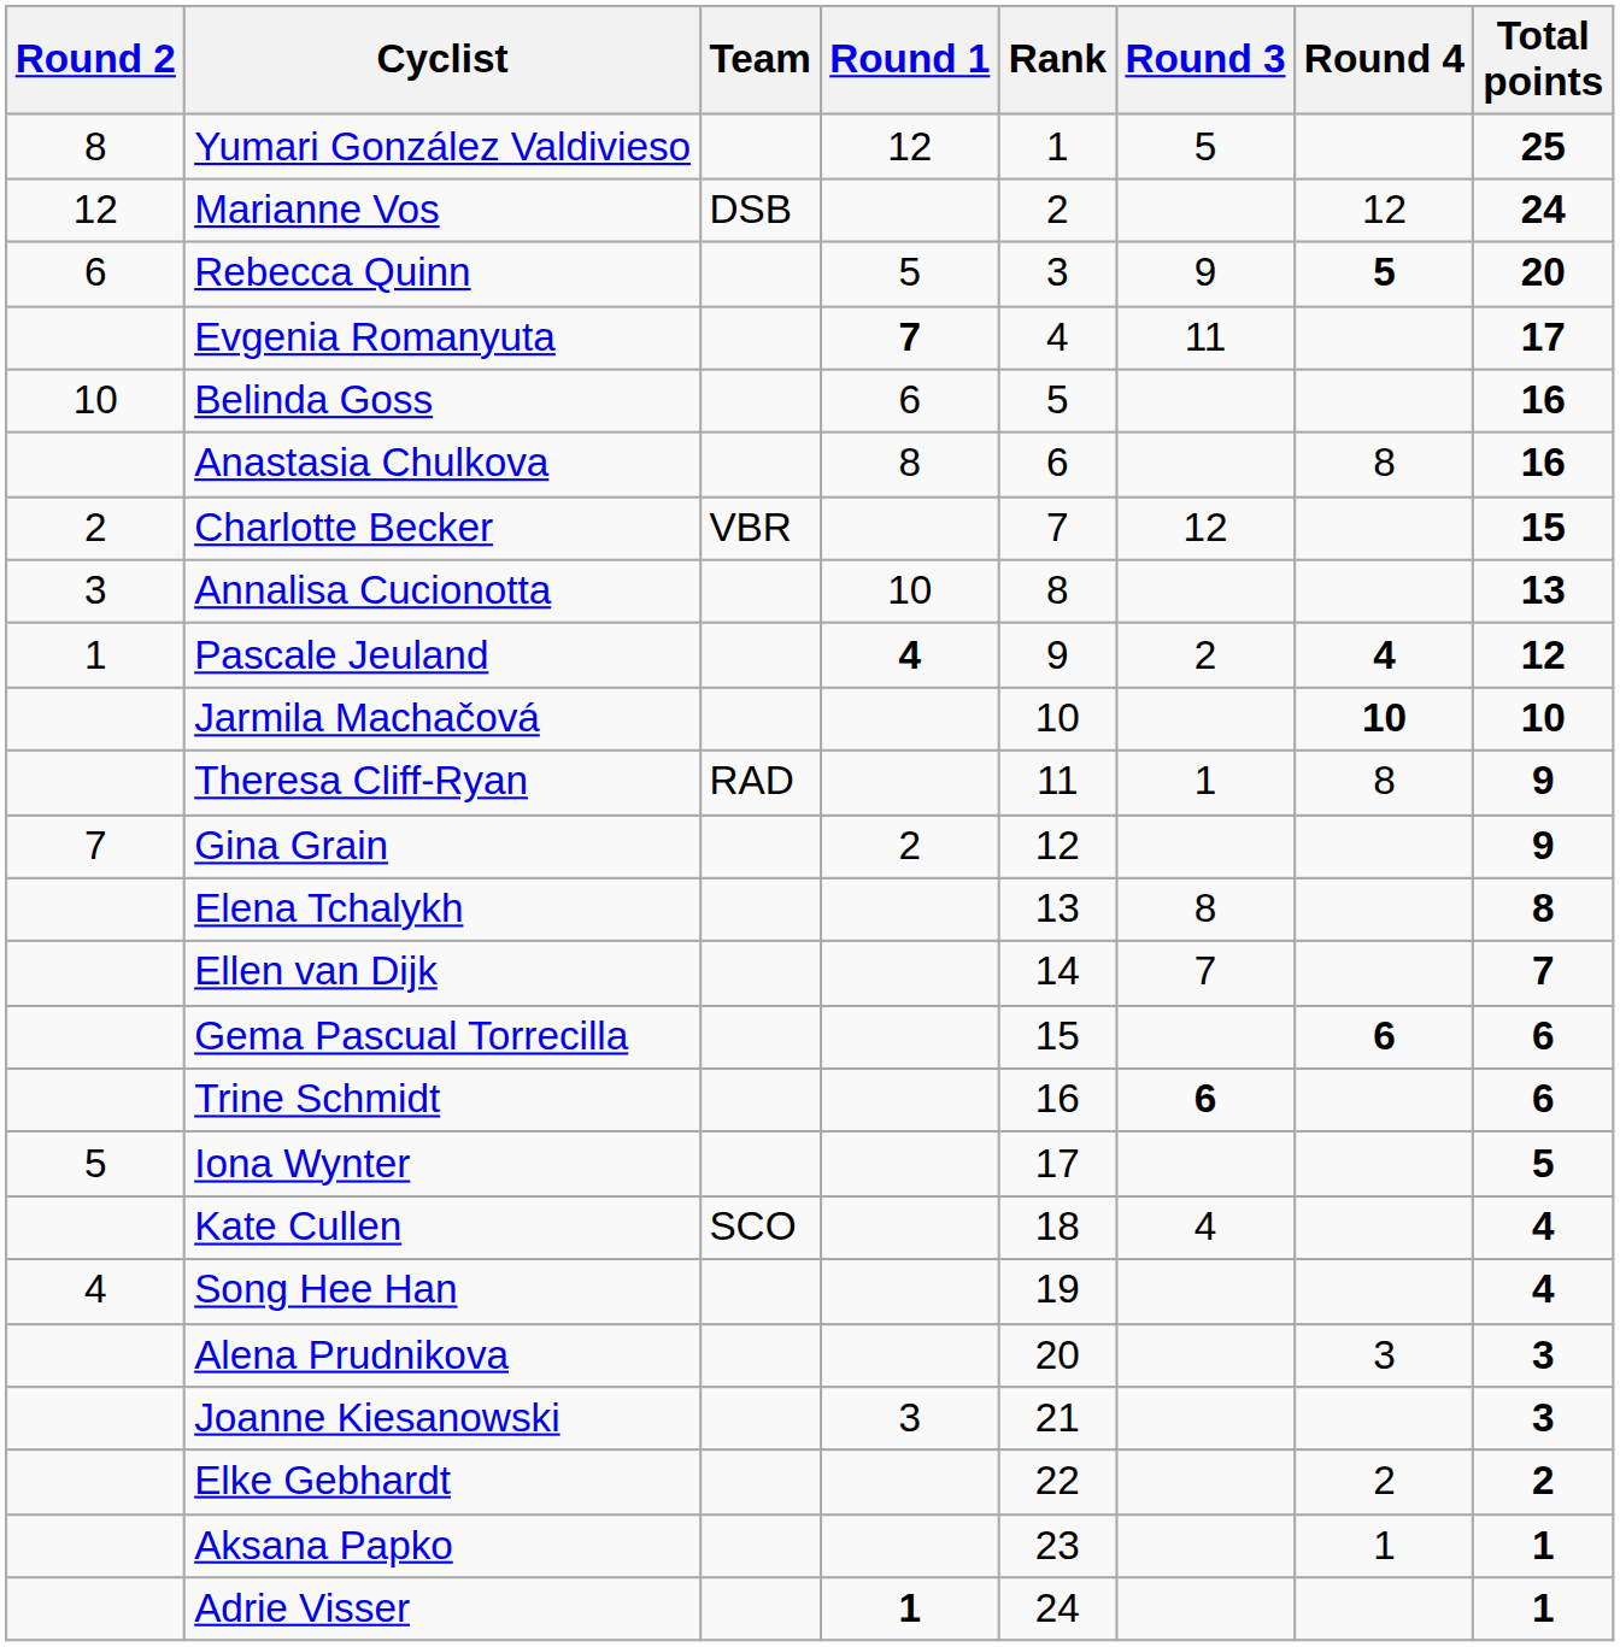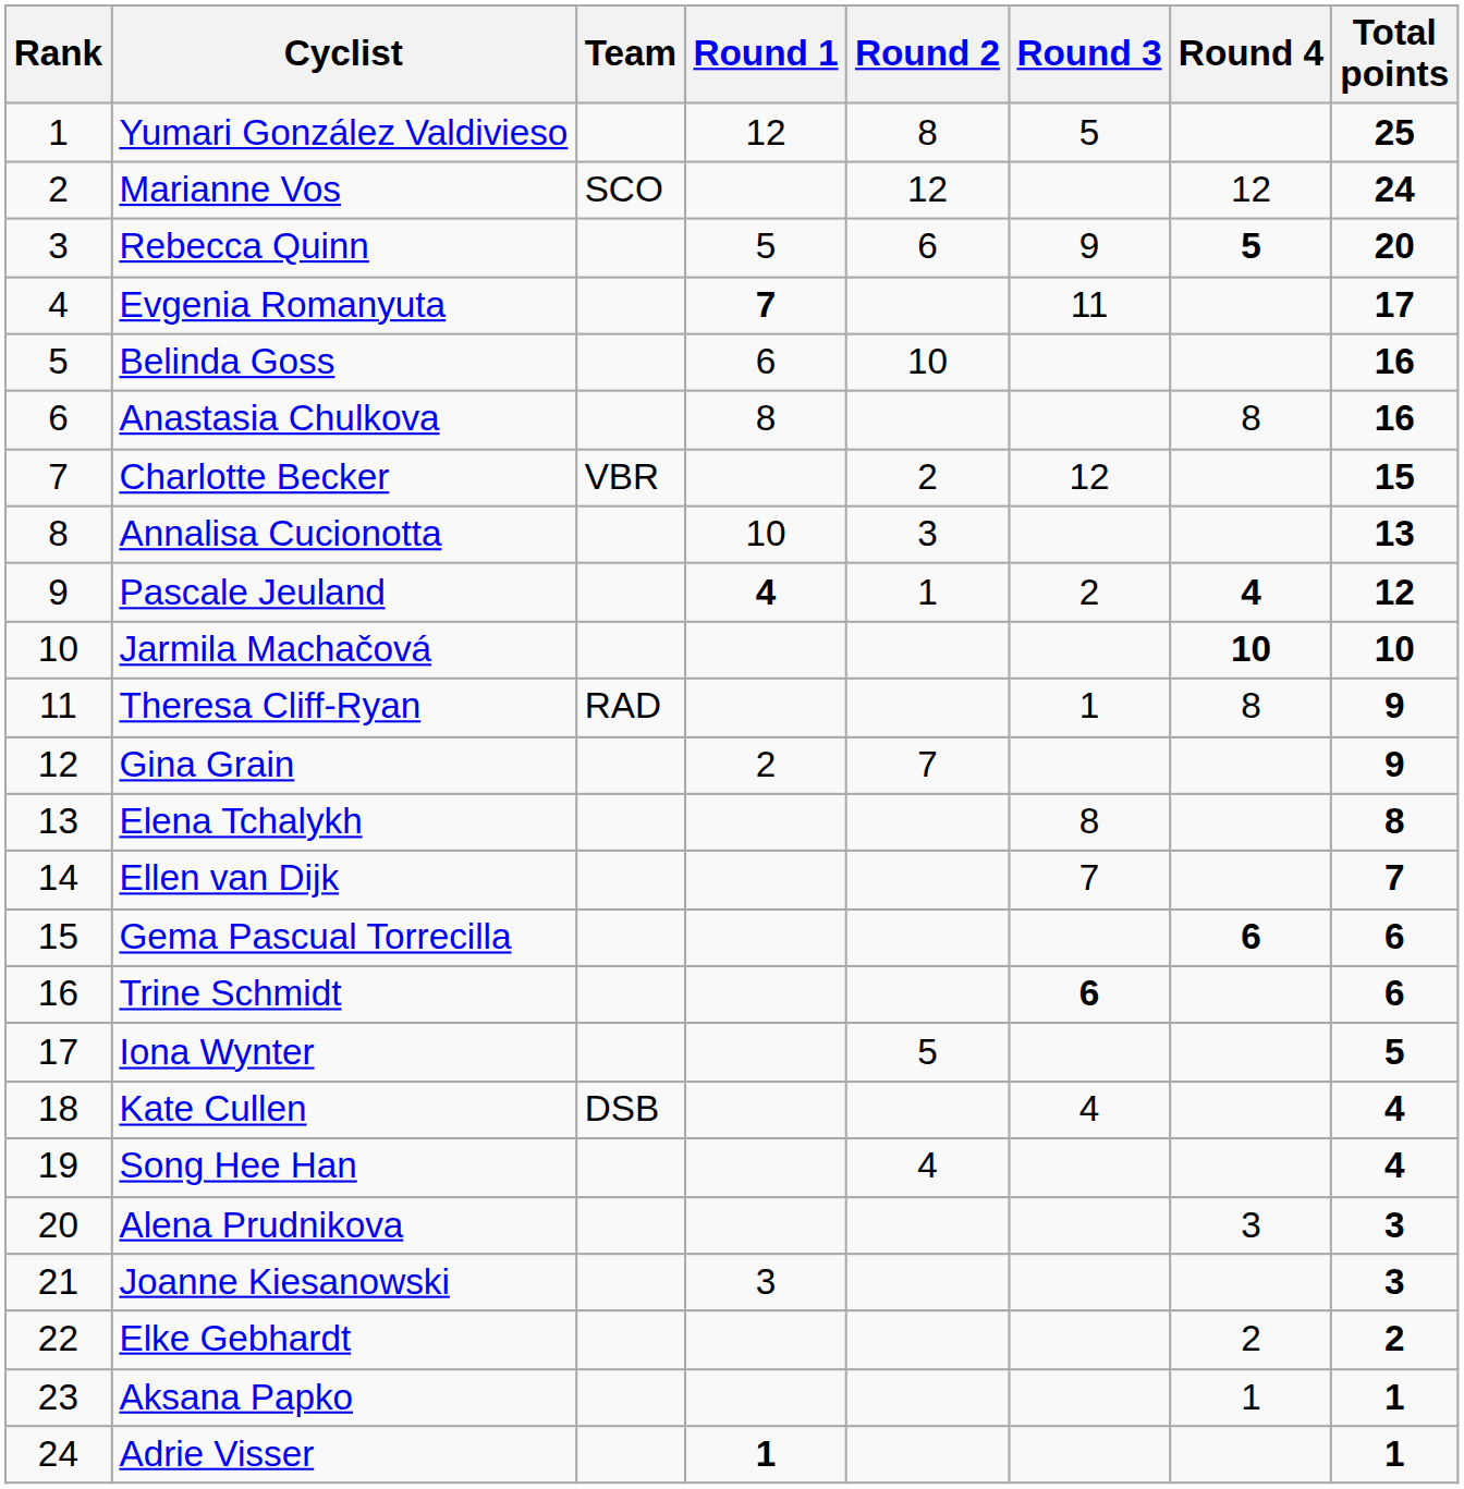 <table class=wikitable sortable style=text-align:center;>
 <tr>
-<th><a href='#'>Round 2</a></th>
+<th>Rank</th>
 <th class=unsortable>Cyclist</th>
 <th>Team</th>
 <th><a href='#'>Round 1</a></th>
-<th>Rank</th>
+<th><a href='#'>Round 2</a></th>
 <th><a href='#'>Round 3</a></th>
 <th>Round 4</th>
 <th>Total<br>points</th>
 </tr>
 <tr>
-<td>8</td>
+<td align=center>1</td>
 <td align=left><a href='#'>Yumari González Valdivieso</a></td>
 <td align=left></td>
 <td>12</td>
-<td align=center>1</td>
+<td>8</td>
 <td>5</td>
 <td></td>
 <td><strong>25</strong></td>
 </tr>
 <tr>
+<td align=center>2</td>
+<td align=left><a href='#'>Marianne Vos</a></td>
+<td align=left>SCO</td>
+<td></td>
 <td>12</td>
-<td align=left><a href='#'>Marianne Vos</a></td>
-<td align=left>DSB</td>
-<td></td>
-<td align=center>2</td>
 <td></td>
 <td>12</td>
 <td><strong>24</strong></td>
 </tr>
 <tr>
-<td>6</td>
+<td align=center>3</td>
 <td align=left><a href='#'>Rebecca Quinn</a></td>
 <td align=left></td>
 <td>5</td>
-<td align=center>3</td>
+<td>6</td>
 <td>9</td>
 <td><strong>5</strong></td>
 <td><strong>20</strong></td>
 </tr>
 <tr>
-<td></td>
+<td align=center>4</td>
 <td align=left><a href='#'>Evgenia Romanyuta</a></td>
 <td align=left></td>
 <td><strong>7</strong></td>
-<td align=center>4</td>
+<td></td>
 <td>11</td>
 <td></td>
 <td><strong>17</strong></td>
 </tr>
 <tr>
-<td>10</td>
+<td align=center>5</td>
 <td align=left><a href='#'>Belinda Goss</a></td>
 <td align=left></td>
 <td>6</td>
-<td align=center>5</td>
+<td>10</td>
 <td></td>
 <td></td>
 <td><strong>16</strong></td>
 </tr>
 <tr>
-<td></td>
+<td align=center>6</td>
 <td align=left><a href='#'>Anastasia Chulkova</a></td>
 <td align=left></td>
 <td>8</td>
-<td align=center>6</td>
+<td></td>
 <td></td>
 <td>8</td>
 <td><strong>16</strong></td>
 </tr>
 <tr>
-<td>2</td>
+<td align=center>7</td>
 <td align=left><a href='#'>Charlotte Becker</a></td>
 <td align=left>VBR</td>
 <td></td>
-<td align=center>7</td>
+<td>2</td>
 <td>12</td>
 <td></td>
 <td><strong>15</strong></td>
 </tr>
 <tr>
-<td>3</td>
+<td align=center>8</td>
 <td align=left><a href='#'>Annalisa Cucionotta</a></td>
 <td align=left></td>
 <td>10</td>
-<td align=center>8</td>
+<td>3</td>
 <td></td>
 <td></td>
 <td><strong>13</strong></td>
 </tr>
 <tr>
-<td>1</td>
+<td align=center>9</td>
 <td align=left><a href='#'>Pascale Jeuland</a></td>
 <td align=left></td>
 <td><strong>4</strong></td>
-<td align=center>9</td>
+<td>1</td>
 <td>2</td>
 <td><strong>4</strong></td>
 <td><strong>12</strong></td>
 </tr>
 <tr>
-<td></td>
+<td align=center>10</td>
 <td align=left><a href='#'>Jarmila Machačová</a></td>
 <td align=left></td>
 <td></td>
-<td align=center>10</td>
+<td></td>
 <td></td>
 <td><strong>10</strong></td>
 <td><strong>10</strong></td>
 </tr>
 <tr>
-<td></td>
+<td align=center>11</td>
 <td align=left><a href='#'>Theresa Cliff-Ryan</a></td>
 <td align=left>RAD</td>
 <td></td>
-<td align=center>11</td>
+<td></td>
 <td>1</td>
 <td>8</td>
 <td><strong>9</strong></td>
 </tr>
 <tr>
-<td>7</td>
+<td align=center>12</td>
 <td align=left><a href='#'>Gina Grain</a></td>
 <td align=left></td>
 <td>2</td>
-<td align=center>12</td>
+<td>7</td>
 <td></td>
 <td></td>
 <td><strong>9</strong></td>
 </tr>
 <tr>
-<td></td>
+<td align=center>13</td>
 <td align=left><a href='#'>Elena Tchalykh</a></td>
 <td align=left></td>
 <td></td>
-<td align=center>13</td>
+<td></td>
 <td>8</td>
 <td></td>
 <td><strong>8</strong></td>
 </tr>
 <tr>
-<td></td>
+<td align=center>14</td>
 <td align=left><a href='#'>Ellen van Dijk</a></td>
 <td align=left></td>
 <td></td>
-<td align=center>14</td>
+<td></td>
 <td>7</td>
 <td></td>
 <td><strong>7</strong></td>
 </tr>
 <tr>
-<td></td>
+<td align=center>15</td>
 <td align=left><a href='#'>Gema Pascual Torrecilla</a></td>
 <td align=left></td>
 <td></td>
-<td align=center>15</td>
+<td></td>
 <td></td>
 <td><strong>6</strong></td>
 <td><strong>6</strong></td>
 </tr>
 <tr>
-<td></td>
+<td align=center>16</td>
 <td align=left><a href='#'>Trine Schmidt</a></td>
 <td align=left></td>
 <td></td>
-<td align=center>16</td>
+<td></td>
 <td><strong>6</strong></td>
 <td></td>
 <td><strong>6</strong></td>
 </tr>
 <tr>
-<td>5</td>
+<td align=center>17</td>
 <td align=left><a href='#'>Iona Wynter</a></td>
 <td align=left></td>
 <td></td>
-<td align=center>17</td>
+<td>5</td>
 <td></td>
 <td></td>
 <td><strong>5</strong></td>
 </tr>
 <tr>
+<td align=center>18</td>
+<td align=left><a href='#'>Kate Cullen</a></td>
+<td align=left>DSB</td>
 <td></td>
-<td align=left><a href='#'>Kate Cullen</a></td>
-<td align=left>SCO</td>
 <td></td>
-<td align=center>18</td>
 <td>4</td>
 <td></td>
 <td><strong>4</strong></td>
 </tr>
 <tr>
-<td>4</td>
+<td align=center>19</td>
 <td align=left><a href='#'>Song Hee Han</a></td>
 <td align=left></td>
 <td></td>
-<td align=center>19</td>
+<td>4</td>
 <td></td>
 <td></td>
 <td><strong>4</strong></td>
 </tr>
 <tr>
-<td></td>
+<td align=center>20</td>
 <td align=left><a href='#'>Alena Prudnikova</a></td>
 <td align=left></td>
 <td></td>
-<td align=center>20</td>
+<td></td>
 <td></td>
 <td>3</td>
 <td><strong>3</strong></td>
 </tr>
 <tr>
-<td></td>
+<td align=center>21</td>
 <td align=left><a href='#'>Joanne Kiesanowski</a></td>
 <td align=left></td>
 <td>3</td>
-<td align=center>21</td>
+<td></td>
 <td></td>
 <td></td>
 <td><strong>3</strong></td>
 </tr>
 <tr>
-<td></td>
+<td align=center>22</td>
 <td align=left><a href='#'>Elke Gebhardt</a></td>
 <td align=left></td>
 <td></td>
-<td align=center>22</td>
+<td></td>
 <td></td>
 <td>2</td>
 <td><strong>2</strong></td>
 </tr>
 <tr>
-<td></td>
+<td align=center>23</td>
 <td align=left><a href='#'>Aksana Papko</a></td>
 <td align=left></td>
 <td></td>
-<td align=center>23</td>
+<td></td>
 <td></td>
 <td>1</td>
 <td><strong>1</strong></td>
 </tr>
 <tr>
-<td></td>
+<td align=center>24</td>
 <td align=left><a href='#'>Adrie Visser</a></td>
 <td align=left></td>
 <td><strong>1</strong></td>
-<td align=center>24</td>
+<td></td>
 <td></td>
 <td></td>
 <td><strong>1</strong></td>
 </tr>
 </table>
